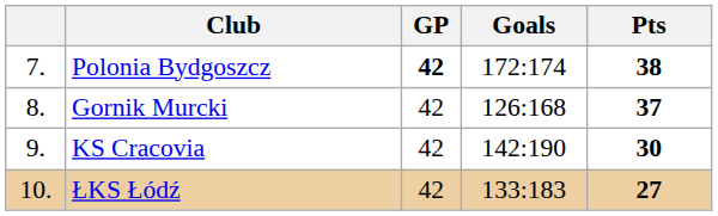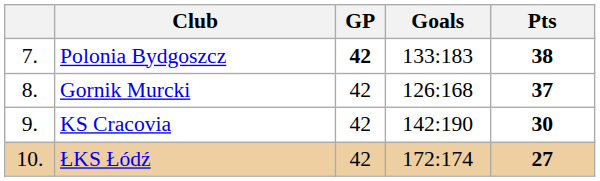 <table class="wikitable">
 <tr>
 <th width="30"></th>
 <th width="200">Club</th>
 <th width="30">GP</th>
 <th width="70">Goals</th>
 <th width="70">Pts</th>
 </tr>
 <tr bgcolor="#FFFFFF" align="center">
 <td>7.</td>
 <td align="left"><a href='#'>Polonia Bydgoszcz</a></td>
 <td><strong>42</strong></td>
-<td>172:174</td>
+<td>133:183</td>
 <td><strong>38</strong></td>
 </tr>
 <tr bgcolor="#FFFFFF" align="center">
 <td>8.</td>
 <td align="left"><a href='#'>Gornik Murcki</a></td>
 <td>42</td>
 <td>126:168</td>
 <td><strong>37</strong></td>
 </tr>
 <tr bgcolor="#FFFFFF" align="center">
 <td>9.</td>
 <td align="left"><a href='#'>KS Cracovia</a></td>
 <td>42</td>
 <td>142:190</td>
 <td><strong>30</strong></td>
 </tr>
 <tr bgcolor="#EECFA1" align="center">
 <td>10.</td>
 <td align="left"><a href='#'>ŁKS Łódź</a></td>
 <td>42</td>
-<td>133:183</td>
+<td>172:174</td>
 <td><strong>27</strong></td>
 </tr>
 </table>
